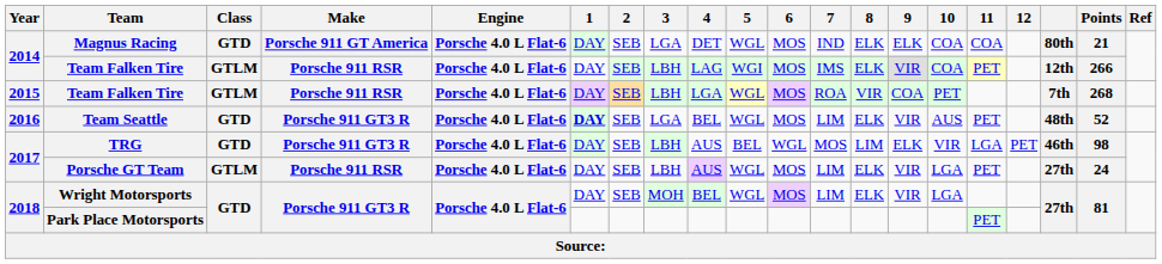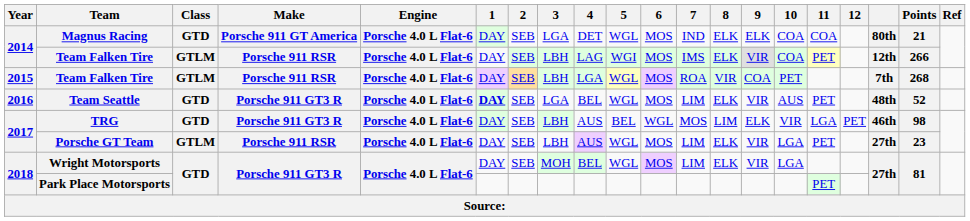 <table class="wikitable" style="text-align:center; font-size:90%">
 <tr>
 <th>Year</th>
 <th>Team</th>
 <th>Class</th>
 <th>Make</th>
 <th>Engine</th>
 <th>1</th>
 <th>2</th>
 <th>3</th>
 <th>4</th>
 <th>5</th>
 <th>6</th>
 <th>7</th>
 <th>8</th>
 <th>9</th>
 <th>10</th>
 <th>11</th>
 <th>12</th>
 <th></th>
 <th>Points</th>
 <th>Ref</th>
 </tr>
 <tr>
 <th rowspan=2><a href='#'>2014</a></th>
 <th><a href='#'>Magnus Racing</a></th>
 <th>GTD</th>
 <th><a href='#'>Porsche 911 GT America</a></th>
 <th><a href='#'>Porsche</a> 4.0 L <a href='#'>Flat-6</a></th>
 <td style="background:#dfffdf;"><a href='#'>DAY</a><br></td>
 <td style="background:#;"><a href='#'>SEB</a> <br></td>
 <td style="background:#;"><a href='#'>LGA</a> <br></td>
 <td style="background:#;"><a href='#'>DET</a> <br></td>
 <td style="background:#;"><a href='#'>WGL</a> <br></td>
 <td style="background:#;"><a href='#'>MOS</a> <br></td>
 <td style="background:#;"><a href='#'>IND</a> <br></td>
 <td style="background:#;"><a href='#'>ELK</a><br></td>
 <td style="background:#;"><a href='#'>ELK</a><br></td>
 <td style="background:#;"><a href='#'>COA</a><br></td>
 <td style="background:#;"><a href='#'>COA</a><br></td>
 <td></td>
 <th>80th</th>
 <th>21</th>
 <td rowspan="2"></td>
 </tr>
 <tr>
 <th><a href='#'>Team Falken Tire</a></th>
 <th>GTLM</th>
 <th><a href='#'>Porsche 911 RSR</a></th>
 <th><a href='#'>Porsche</a> 4.0 L <a href='#'>Flat-6</a></th>
 <td style="background:"><a href='#'>DAY</a> <br></td>
 <td style="background:#dfffdf;"><a href='#'>SEB</a> <br></td>
 <td style="background:#dfffdf;"><a href='#'>LBH</a> <br></td>
 <td style="background:#dfffdf;"><a href='#'>LAG</a> <br></td>
 <td style="background:#dfffdf;"><a href='#'>WGI</a> <br></td>
 <td style="background:#dfffdf;"><a href='#'>MOS</a> <br></td>
 <td style="background:#dfffdf;"><a href='#'>IMS</a> <br></td>
 <td style="background:#dfffdf;"><a href='#'>ELK</a> <br></td>
 <td style="background:#dfdfdf;"><a href='#'>VIR</a> <br></td>
 <td style="background:#dfffdf;"><a href='#'>COA</a> <br></td>
 <td style="background:#FFFFBF;"><a href='#'>PET</a> <br></td>
 <td></td>
 <th>12th</th>
 <th>266</th>
 </tr>
 <tr>
 <th><a href='#'>2015</a></th>
 <th><a href='#'>Team Falken Tire</a></th>
 <th>GTLM</th>
 <th><a href='#'>Porsche 911 RSR</a></th>
 <th><a href='#'>Porsche</a> 4.0 L <a href='#'>Flat-6</a></th>
 <td style="background:#efcfff;"><a href='#'>DAY</a><br></td>
 <td style="background:#ffdf9f;"><a href='#'>SEB</a><br></td>
 <td style="background:#dfffdf;"><a href='#'>LBH</a><br></td>
 <td style="background:#dfffdf;"><a href='#'>LGA</a><br></td>
 <td style="background:#ffffbf;"><a href='#'>WGL</a><br></td>
 <td style="background:#efcfff;"><a href='#'>MOS</a><br></td>
 <td style="background:#dfffdf;"><a href='#'>ROA</a><br></td>
 <td style="background:#dfffdf;"><a href='#'>VIR</a><br></td>
 <td style="background:#dfffdf;"><a href='#'>COA</a><br></td>
 <td style="background:#dfffdf;"><a href='#'>PET</a><br></td>
 <td></td>
 <td></td>
 <th>7th</th>
 <th>268</th>
 <td></td>
 </tr>
 <tr>
 <th><a href='#'>2016</a></th>
 <th><a href='#'>Team Seattle</a></th>
 <th>GTD</th>
 <th><a href='#'>Porsche 911 GT3 R</a></th>
 <th><a href='#'>Porsche</a> 4.0 L <a href='#'>Flat-6</a></th>
 <td style="background:#DFFFDF;"><strong><a href='#'>DAY</a><br></strong></td>
 <td style="background:#;"><a href='#'>SEB</a><br></td>
 <td style="background:#;"><a href='#'>LGA</a><br></td>
 <td style="background:#;"><a href='#'>BEL</a><br></td>
 <td style="background:#;"><a href='#'>WGL</a><br></td>
 <td style="background:#;"><a href='#'>MOS</a><br></td>
 <td style="background:#;"><a href='#'>LIM</a><br></td>
 <td style="background:#;"><a href='#'>ELK</a><br></td>
 <td style="background:#;"><a href='#'>VIR</a><br></td>
 <td style="background:#;"><a href='#'>AUS</a><br></td>
 <td style="background:#;"><a href='#'>PET</a><br></td>
 <td></td>
 <th>48th</th>
 <th>52</th>
 <td></td>
 </tr>
 <tr>
 <th rowspan=2><a href='#'>2017</a></th>
 <th><a href='#'>TRG</a></th>
 <th>GTD</th>
 <th><a href='#'>Porsche 911 GT3 R</a></th>
 <th><a href='#'>Porsche</a> 4.0 L <a href='#'>Flat-6</a></th>
 <td style="background:#DFFFDF;"><a href='#'>DAY</a><br></td>
 <td style="background:#;"><a href='#'>SEB</a><br></td>
 <td style="background:#DFFFDF;"><a href='#'>LBH</a><br></td>
 <td style="background:#;"><a href='#'>AUS</a><br></td>
 <td style="background:#;"><a href='#'>BEL</a><br></td>
 <td style="background:#;"><a href='#'>WGL</a><br></td>
 <td style="background:#;"><a href='#'>MOS</a><br></td>
 <td style="background:#;"><a href='#'>LIM</a><br></td>
 <td style="background:#;"><a href='#'>ELK</a><br></td>
 <td style="background:#;"><a href='#'>VIR</a><br></td>
 <td style="background:#;"><a href='#'>LGA</a><br></td>
 <td style="background:#;"><a href='#'>PET</a><br></td>
 <th>46th</th>
 <th>98</th>
 <td rowspan="2"></td>
 </tr>
 <tr>
 <th><a href='#'>Porsche GT Team</a></th>
 <th>GTLM</th>
 <th><a href='#'>Porsche 911 RSR</a></th>
 <th><a href='#'>Porsche</a> 4.0 L <a href='#'>Flat-6</a></th>
 <td style="background:#;"><a href='#'>DAY</a><br></td>
 <td style="background:#;"><a href='#'>SEB</a><br></td>
 <td style="background:#;"><a href='#'>LBH</a><br></td>
 <td style="background:#efcfff;"><a href='#'>AUS</a><br></td>
 <td style="background:#;"><a href='#'>WGL</a><br></td>
 <td style="background:#;"><a href='#'>MOS</a><br></td>
 <td style="background:#;"><a href='#'>LIM</a><br></td>
 <td style="background:#;"><a href='#'>ELK</a><br></td>
 <td style="background:#;"><a href='#'>VIR</a><br></td>
 <td style="background:#;"><a href='#'>LGA</a><br></td>
 <td style="background:#;"><a href='#'>PET</a><br></td>
 <td></td>
 <th>27th</th>
-<th>24</th>
+<th>23</th>
 </tr>
 <tr>
 <th rowspan=2><a href='#'>2018</a></th>
 <th>Wright Motorsports</th>
 <th rowspan=2>GTD</th>
 <th rowspan=2><a href='#'>Porsche 911 GT3 R</a></th>
 <th rowspan=2><a href='#'>Porsche</a> 4.0 L <a href='#'>Flat-6</a></th>
 <td style="background:#;"><a href='#'>DAY</a><br></td>
 <td style="background:#;"><a href='#'>SEB</a><br></td>
 <td style="background:#DFFFDF;"><a href='#'>MOH</a><br></td>
 <td style="background:#DFFFDF;"><a href='#'>BEL</a><br></td>
 <td style="background:#;"><a href='#'>WGL</a><br></td>
 <td style="background:#efcfff;"><a href='#'>MOS</a><br></td>
 <td style="background:#;"><a href='#'>LIM</a><br></td>
 <td style="background:#;"><a href='#'>ELK</a><br></td>
 <td style="background:#;"><a href='#'>VIR</a><br></td>
 <td style="background:#;"><a href='#'>LGA</a><br></td>
 <td></td>
 <td></td>
 <th rowspan=2>27th</th>
 <th rowspan=2>81</th>
 <td rowspan="2"></td>
 </tr>
 <tr>
 <th>Park Place Motorsports</th>
 <td></td>
 <td></td>
 <td></td>
 <td></td>
 <td></td>
 <td></td>
 <td></td>
 <td></td>
 <td></td>
 <td></td>
 <td style="background:#DFFFDF;"><a href='#'>PET</a><br></td>
 <td></td>
 </tr>
 <tr>
 <th colspan="20">Source:</th>
 </tr>
 </table>
